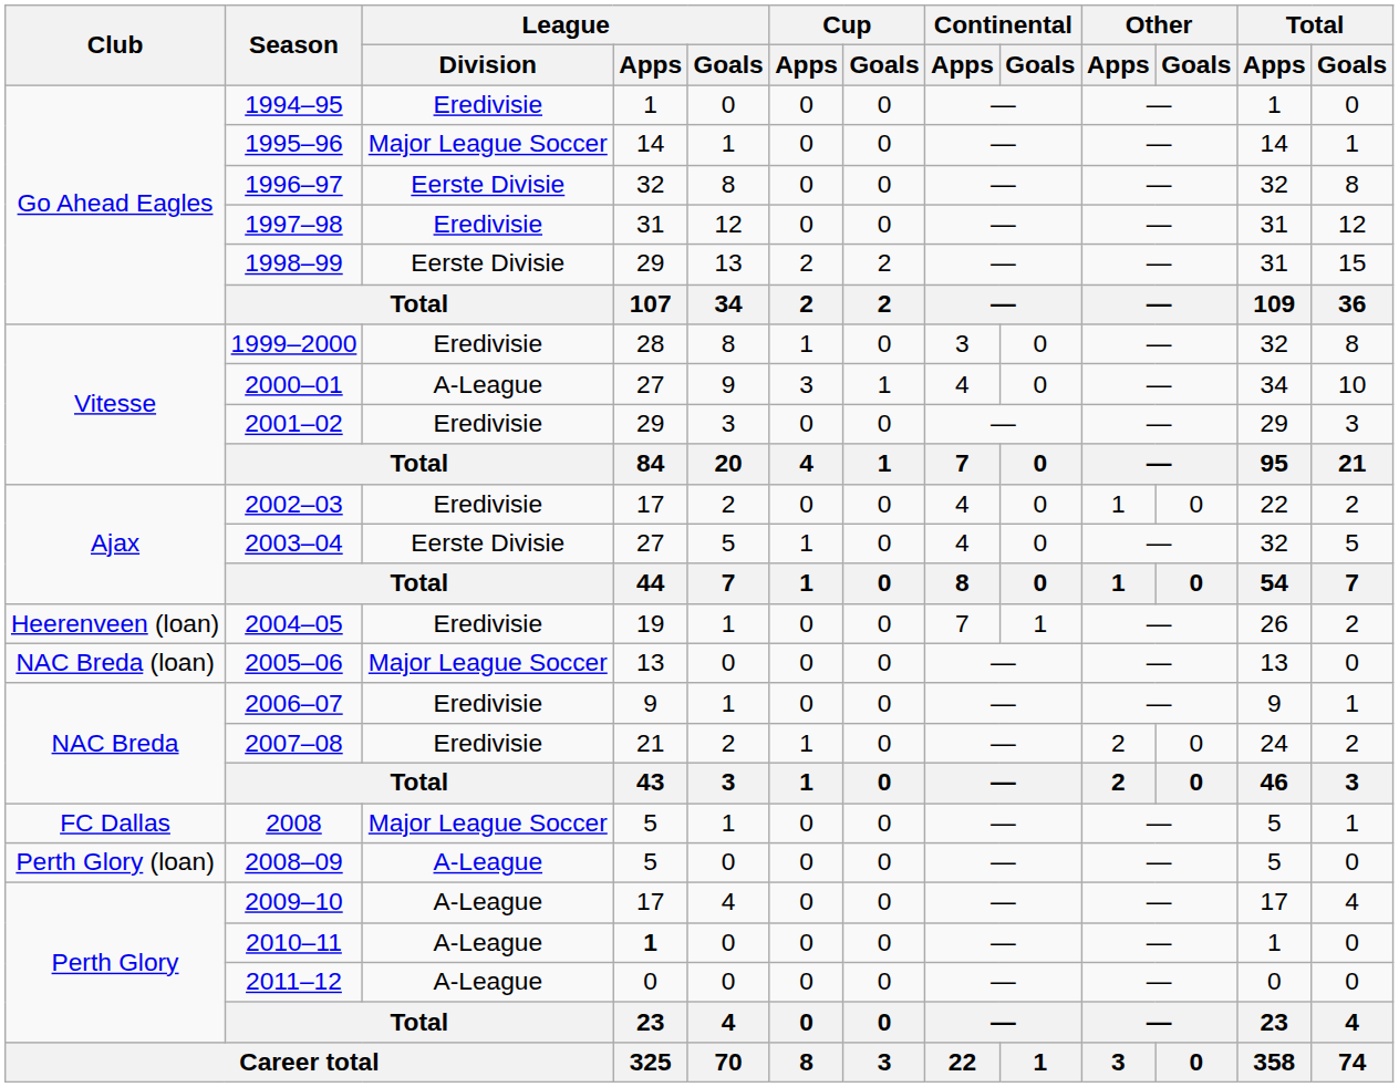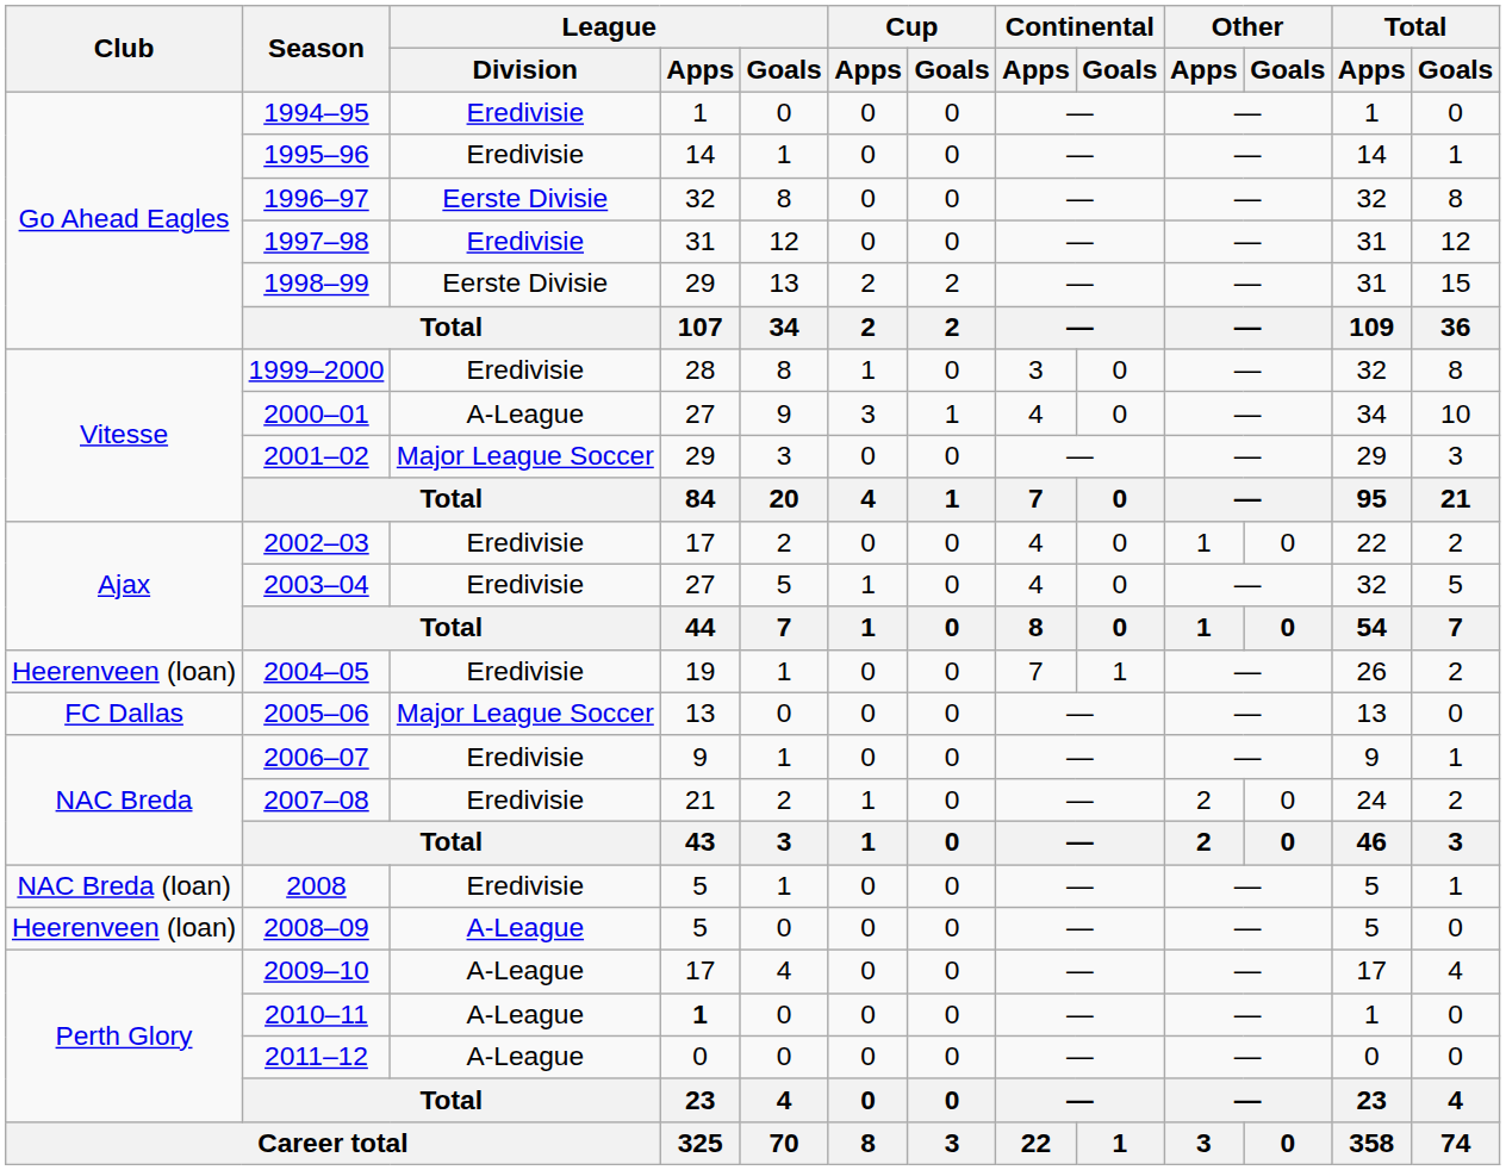 <table class="wikitable" style="text-align:center">
 <tr>
 <th rowspan="2">Club</th>
 <th rowspan="2">Season</th>
 <th colspan="3">League</th>
 <th colspan="2">Cup</th>
 <th colspan="2">Continental</th>
 <th colspan="2">Other</th>
 <th colspan="2">Total</th>
 </tr>
 <tr>
 <th>Division</th>
 <th>Apps</th>
 <th>Goals</th>
 <th>Apps</th>
 <th>Goals</th>
 <th>Apps</th>
 <th>Goals</th>
 <th>Apps</th>
 <th>Goals</th>
 <th>Apps</th>
 <th>Goals</th>
 </tr>
 <tr>
 <td rowspan="6"><a href='#'>Go Ahead Eagles</a></td>
 <td><a href='#'>1994–95</a></td>
 <td><a href='#'>Eredivisie</a></td>
 <td>1</td>
 <td>0</td>
 <td>0</td>
 <td>0</td>
 <td colspan="2">—</td>
 <td colspan="2">—</td>
 <td>1</td>
 <td>0</td>
 </tr>
 <tr>
 <td><a href='#'>1995–96</a></td>
-<td><a href='#'>Major League Soccer</a></td>
+<td>Eredivisie</td>
 <td>14</td>
 <td>1</td>
 <td>0</td>
 <td>0</td>
 <td colspan="2">—</td>
 <td colspan="2">—</td>
 <td>14</td>
 <td>1</td>
 </tr>
 <tr>
 <td><a href='#'>1996–97</a></td>
 <td><a href='#'>Eerste Divisie</a></td>
 <td>32</td>
 <td>8</td>
 <td>0</td>
 <td>0</td>
 <td colspan="2">—</td>
 <td colspan="2">—</td>
 <td>32</td>
 <td>8</td>
 </tr>
 <tr>
 <td><a href='#'>1997–98</a></td>
 <td><a href='#'>Eredivisie</a></td>
 <td>31</td>
 <td>12</td>
 <td>0</td>
 <td>0</td>
 <td colspan="2">—</td>
 <td colspan="2">—</td>
 <td>31</td>
 <td>12</td>
 </tr>
 <tr>
 <td><a href='#'>1998–99</a></td>
 <td>Eerste Divisie</td>
 <td>29</td>
 <td>13</td>
 <td>2</td>
 <td>2</td>
 <td colspan="2">—</td>
 <td colspan="2">—</td>
 <td>31</td>
 <td>15</td>
 </tr>
 <tr>
 <th colspan="2">Total</th>
 <th>107</th>
 <th>34</th>
 <th>2</th>
 <th>2</th>
 <th colspan="2">—</th>
 <th colspan="2">—</th>
 <th>109</th>
 <th>36</th>
 </tr>
 <tr>
 <td rowspan="4"><a href='#'>Vitesse</a></td>
 <td><a href='#'>1999–2000</a></td>
 <td>Eredivisie</td>
 <td>28</td>
 <td>8</td>
 <td>1</td>
 <td>0</td>
 <td>3</td>
 <td>0</td>
 <td colspan="2">—</td>
 <td>32</td>
 <td>8</td>
 </tr>
 <tr>
 <td><a href='#'>2000–01</a></td>
 <td>A-League</td>
 <td>27</td>
 <td>9</td>
 <td>3</td>
 <td>1</td>
 <td>4</td>
 <td>0</td>
 <td colspan="2">—</td>
 <td>34</td>
 <td>10</td>
 </tr>
 <tr>
 <td><a href='#'>2001–02</a></td>
-<td>Eredivisie</td>
+<td><a href='#'>Major League Soccer</a></td>
 <td>29</td>
 <td>3</td>
 <td>0</td>
 <td>0</td>
 <td colspan="2">—</td>
 <td colspan="2">—</td>
 <td>29</td>
 <td>3</td>
 </tr>
 <tr>
 <th colspan="2">Total</th>
 <th>84</th>
 <th>20</th>
 <th>4</th>
 <th>1</th>
 <th>7</th>
 <th>0</th>
 <th colspan="2">—</th>
 <th>95</th>
 <th>21</th>
 </tr>
 <tr>
 <td rowspan="3"><a href='#'>Ajax</a></td>
 <td><a href='#'>2002–03</a></td>
 <td>Eredivisie</td>
 <td>17</td>
 <td>2</td>
 <td>0</td>
 <td>0</td>
 <td>4</td>
 <td>0</td>
 <td>1</td>
 <td>0</td>
 <td>22</td>
 <td>2</td>
 </tr>
 <tr>
 <td><a href='#'>2003–04</a></td>
-<td>Eerste Divisie</td>
+<td>Eredivisie</td>
 <td>27</td>
 <td>5</td>
 <td>1</td>
 <td>0</td>
 <td>4</td>
 <td>0</td>
 <td colspan="2">—</td>
 <td>32</td>
 <td>5</td>
 </tr>
 <tr>
 <th colspan="2">Total</th>
 <th>44</th>
 <th>7</th>
 <th>1</th>
 <th>0</th>
 <th>8</th>
 <th>0</th>
 <th>1</th>
 <th>0</th>
 <th>54</th>
 <th>7</th>
 </tr>
 <tr>
 <td><a href='#'>Heerenveen</a> (loan)</td>
 <td><a href='#'>2004–05</a></td>
 <td>Eredivisie</td>
 <td>19</td>
 <td>1</td>
 <td>0</td>
 <td>0</td>
 <td>7</td>
 <td>1</td>
 <td colspan="2">—</td>
 <td>26</td>
 <td>2</td>
 </tr>
 <tr>
-<td><a href='#'>NAC Breda</a> (loan)</td>
+<td><a href='#'>FC Dallas</a></td>
 <td><a href='#'>2005–06</a></td>
 <td><a href='#'>Major League Soccer</a></td>
 <td>13</td>
 <td>0</td>
 <td>0</td>
 <td>0</td>
 <td colspan="2">—</td>
 <td colspan="2">—</td>
 <td>13</td>
 <td>0</td>
 </tr>
 <tr>
 <td rowspan="3"><a href='#'>NAC Breda</a></td>
 <td><a href='#'>2006–07</a></td>
 <td>Eredivisie</td>
 <td>9</td>
 <td>1</td>
 <td>0</td>
 <td>0</td>
 <td colspan="2">—</td>
 <td colspan="2">—</td>
 <td>9</td>
 <td>1</td>
 </tr>
 <tr>
 <td><a href='#'>2007–08</a></td>
 <td>Eredivisie</td>
 <td>21</td>
 <td>2</td>
 <td>1</td>
 <td>0</td>
 <td colspan="2">—</td>
 <td>2</td>
 <td>0</td>
 <td>24</td>
 <td>2</td>
 </tr>
 <tr>
 <th colspan="2">Total</th>
 <th>43</th>
 <th>3</th>
 <th>1</th>
 <th>0</th>
 <th colspan="2">—</th>
 <th>2</th>
 <th>0</th>
 <th>46</th>
 <th>3</th>
 </tr>
 <tr>
-<td><a href='#'>FC Dallas</a></td>
+<td><a href='#'>NAC Breda</a> (loan)</td>
 <td><a href='#'>2008</a></td>
-<td><a href='#'>Major League Soccer</a></td>
+<td>Eredivisie</td>
 <td>5</td>
 <td>1</td>
 <td>0</td>
 <td>0</td>
 <td colspan="2">—</td>
 <td colspan="2">—</td>
 <td>5</td>
 <td>1</td>
 </tr>
 <tr>
-<td><a href='#'>Perth Glory</a> (loan)</td>
+<td><a href='#'>Heerenveen</a> (loan)</td>
 <td><a href='#'>2008–09</a></td>
 <td><a href='#'>A-League</a></td>
 <td>5</td>
 <td>0</td>
 <td>0</td>
 <td>0</td>
 <td colspan="2">—</td>
 <td colspan="2">—</td>
 <td>5</td>
 <td>0</td>
 </tr>
 <tr>
 <td rowspan="4"><a href='#'>Perth Glory</a></td>
 <td><a href='#'>2009–10</a></td>
 <td>A-League</td>
 <td>17</td>
 <td>4</td>
 <td>0</td>
 <td>0</td>
 <td colspan="2">—</td>
 <td colspan="2">—</td>
 <td>17</td>
 <td>4</td>
 </tr>
 <tr>
 <td><a href='#'>2010–11</a></td>
 <td>A-League</td>
 <td><strong>1</strong></td>
 <td>0</td>
 <td>0</td>
 <td>0</td>
 <td colspan="2">—</td>
 <td colspan="2">—</td>
 <td>1</td>
 <td>0</td>
 </tr>
 <tr>
 <td><a href='#'>2011–12</a></td>
 <td>A-League</td>
 <td>0</td>
 <td>0</td>
 <td>0</td>
 <td>0</td>
 <td colspan="2">—</td>
 <td colspan="2">—</td>
 <td>0</td>
 <td>0</td>
 </tr>
 <tr>
 <th colspan="2">Total</th>
 <th>23</th>
 <th>4</th>
 <th>0</th>
 <th>0</th>
 <th colspan="2">—</th>
 <th colspan="2">—</th>
 <th>23</th>
 <th>4</th>
 </tr>
 <tr>
 <th colspan="3">Career total</th>
 <th>325</th>
 <th>70</th>
 <th>8</th>
 <th>3</th>
 <th>22</th>
 <th>1</th>
 <th>3</th>
 <th>0</th>
 <th>358</th>
 <th>74</th>
 </tr>
 </table>
